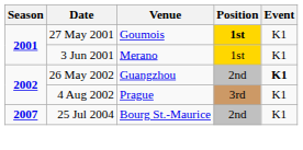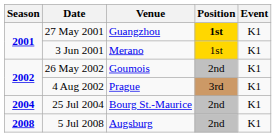 <table class="wikitable" style="text-align:center; font-size:95%;">
 <tr>
 <th>Season</th>
 <th>Date</th>
 <th>Venue</th>
 <th>Position</th>
 <th>Event</th>
 </tr>
 <tr>
 <td rowspan=2><strong><a href='#'>2001</a></strong></td>
 <td align=right>27 May 2001</td>
-<td align=left><a href='#'>Goumois</a></td>
+<td align=left><a href='#'>Guangzhou</a></td>
 <td bgcolor=gold><strong>1st</strong></td>
 <td>K1</td>
 </tr>
 <tr>
 <td align=right>3 Jun 2001</td>
 <td align=left><a href='#'>Merano</a></td>
 <td bgcolor=gold>1st</td>
 <td>K1</td>
 </tr>
 <tr>
 <td rowspan=2><strong><a href='#'>2002</a></strong></td>
 <td align=right>26 May 2002</td>
-<td align=left><a href='#'>Guangzhou</a></td>
+<td align=left><a href='#'>Goumois</a></td>
 <td bgcolor=silver>2nd</td>
-<td><strong>K1</strong></td>
+<td>K1</td>
 </tr>
 <tr>
 <td align=right>4 Aug 2002</td>
 <td align=left><a href='#'>Prague</a></td>
 <td bgcolor=cc9966>3rd</td>
 <td>K1</td>
 </tr>
 <tr>
-<td><strong><a href='#'>2007</a></strong></td>
+<td><strong><a href='#'>2004</a></strong></td>
 <td align=right>25 Jul 2004</td>
 <td align=left><a href='#'>Bourg St.-Maurice</a></td>
 <td bgcolor=silver>2nd</td>
 <td>K1</td>
 </tr>
+<tr>
+<td><strong><a href='#'>2008</a></strong></td>
+<td align=right>5 Jul 2008</td>
+<td align=left><a href='#'>Augsburg</a></td>
+<td bgcolor=silver>2nd</td>
+<td>K1</td>
+</tr>
 </table>
